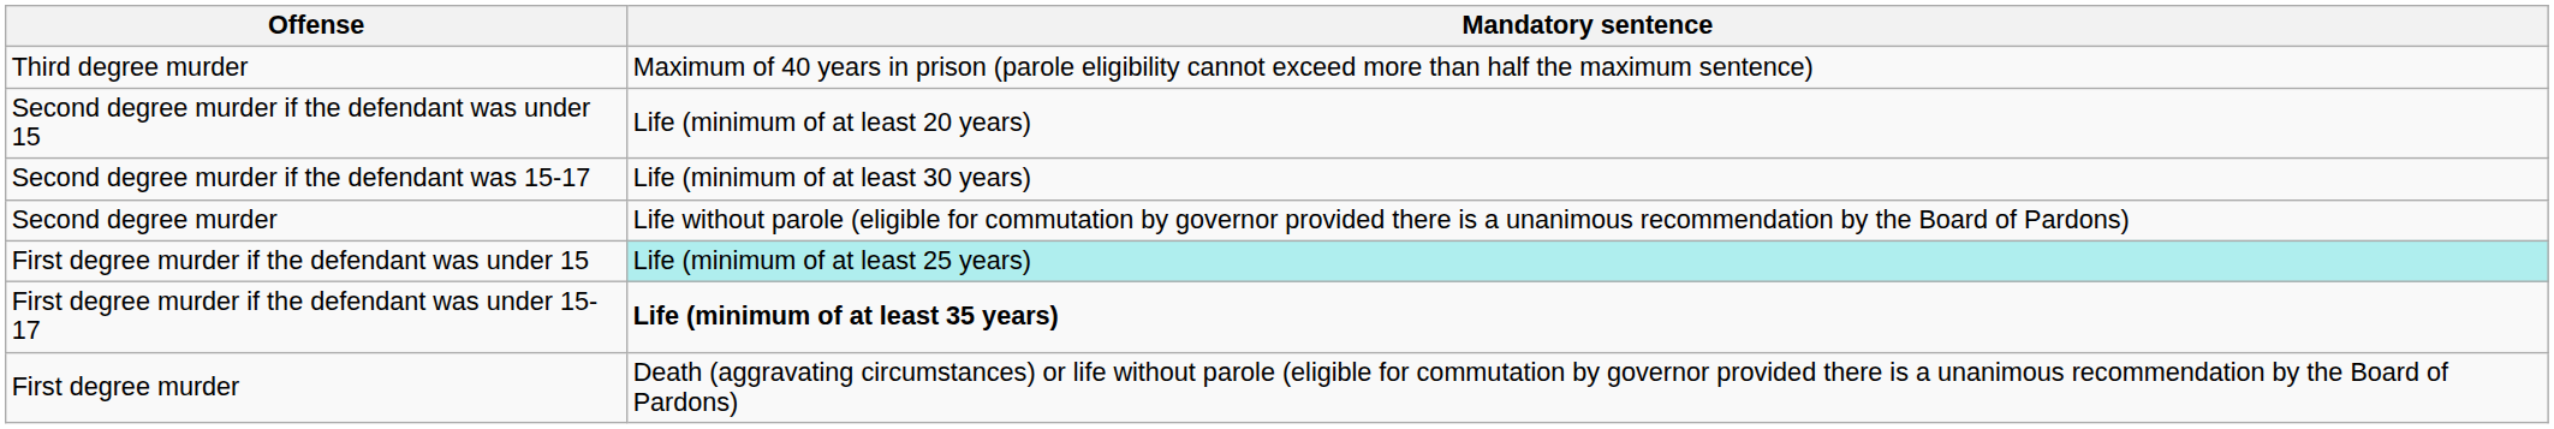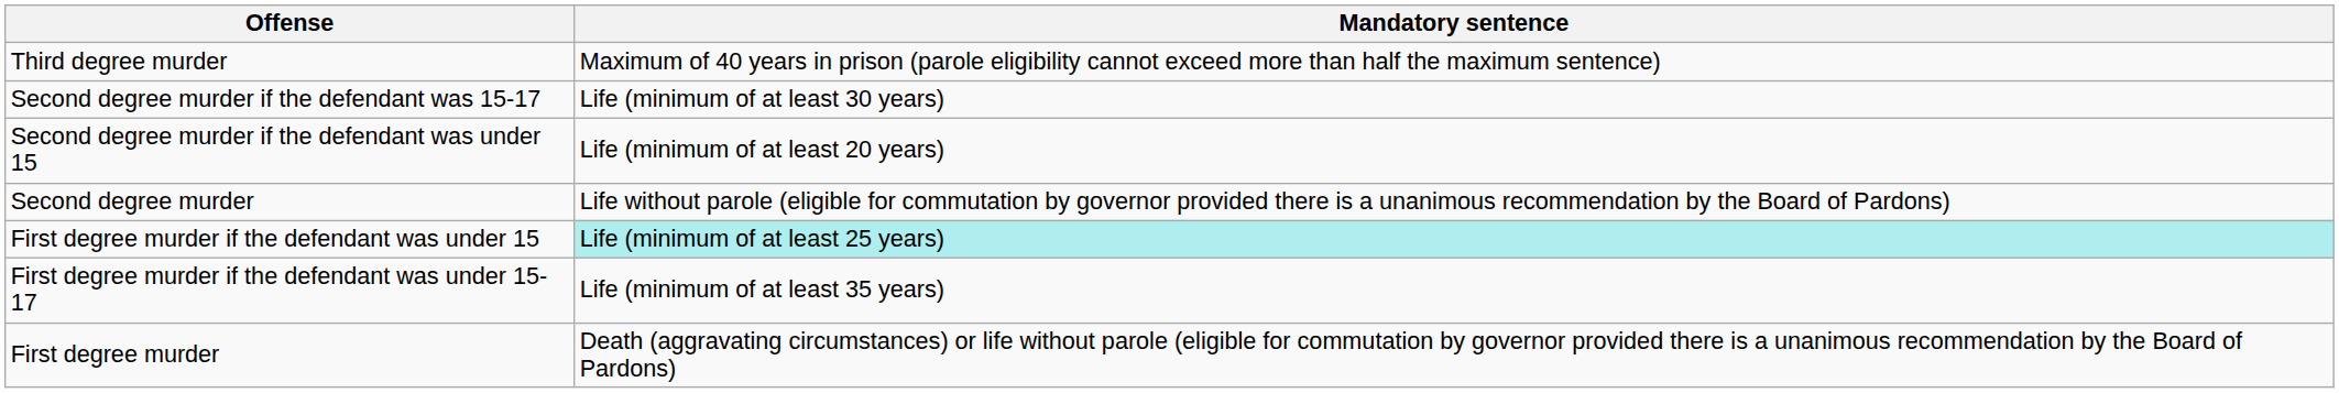 <table class="wikitable">
 <tr>
 <th>Offense</th>
 <th>Mandatory sentence</th>
 </tr>
 <tr>
 <td>Third degree murder</td>
 <td>Maximum of 40 years in prison (parole eligibility cannot exceed more than half the maximum sentence)</td>
 </tr>
 <tr>
+<td>Second degree murder if the defendant was 15-17</td>
+<td>Life (minimum of at least 30 years)</td>
+</tr>
+<tr>
 <td>Second degree murder if the defendant was under 15</td>
 <td>Life (minimum of at least 20 years)</td>
-</tr>
-<tr>
-<td>Second degree murder if the defendant was 15-17</td>
-<td>Life (minimum of at least 30 years)</td>
 </tr>
 <tr>
 <td>Second degree murder</td>
 <td>Life without parole (eligible for commutation by governor provided there is a unanimous recommendation by the Board of Pardons)</td>
 </tr>
 <tr>
 <td>First degree murder if the defendant was under 15</td>
 <td style="background: paleturquoise;">Life (minimum of at least 25 years)</td>
 </tr>
 <tr>
 <td>First degree murder if the defendant was under 15-17</td>
-<td><strong>Life (minimum of at least 35 years)</strong></td>
+<td>Life (minimum of at least 35 years)</td>
 </tr>
 <tr>
 <td>First degree murder</td>
 <td>Death (aggravating circumstances) or life without parole (eligible for commutation by governor provided there is a unanimous recommendation by the Board of Pardons)</td>
 </tr>
 </table>
